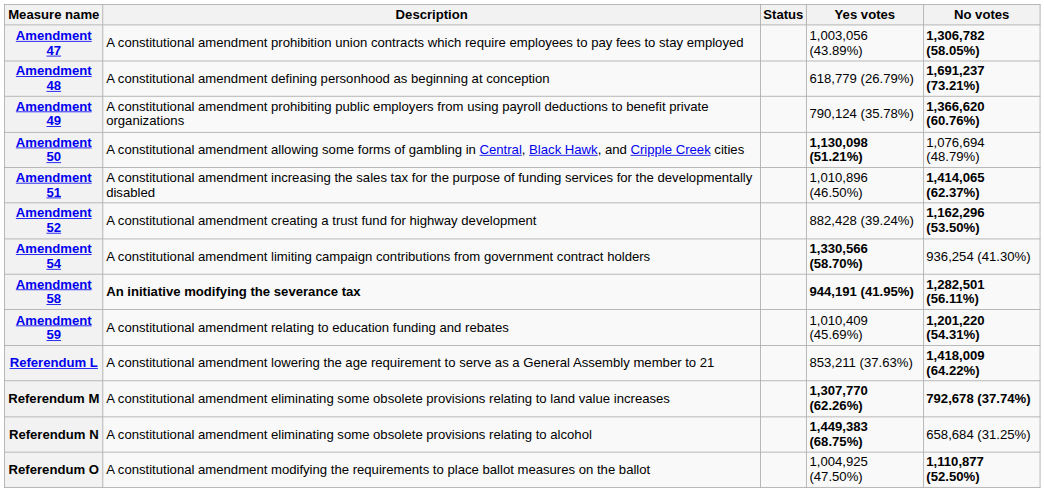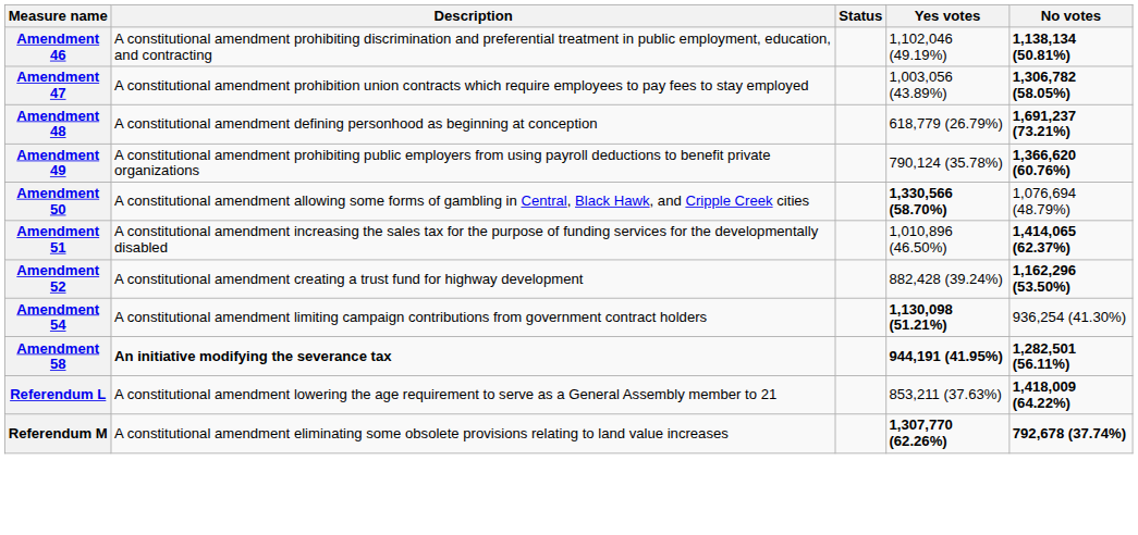 <table class="wikitable sortable plainrowheaders" style="width:100%">
 <tr>
 <th scope="col">Measure name</th>
 <th class="unsortable" scope="col">Description</th>
 <th scope="col">Status</th>
 <th scope="col">Yes votes</th>
 <th scope="col">No votes</th>
+</tr>
+<tr>
+<th scope="row"><a href='#'>Amendment 46</a></th>
+<td>A constitutional amendment prohibiting discrimination and preferential treatment in public employment, education, and contracting</td>
+<td></td>
+<td>1,102,046 (49.19%)</td>
+<td><strong>1,138,134 (50.81%)</strong></td>
 </tr>
 <tr>
 <th scope="row"><a href='#'>Amendment 47</a></th>
 <td>A constitutional amendment prohibition union contracts which require employees to pay fees to stay employed</td>
 <td></td>
 <td>1,003,056 (43.89%)</td>
 <td><strong>1,306,782 (58.05%)</strong></td>
 </tr>
 <tr>
 <th scope="row"><a href='#'>Amendment 48</a></th>
 <td>A constitutional amendment defining personhood as beginning at conception</td>
 <td></td>
 <td>618,779 (26.79%)</td>
 <td><strong>1,691,237 (73.21%)</strong></td>
 </tr>
 <tr>
 <th scope="row"><a href='#'>Amendment 49</a></th>
 <td>A constitutional amendment prohibiting public employers from using payroll deductions to benefit private organizations</td>
 <td></td>
 <td>790,124 (35.78%)</td>
 <td><strong>1,366,620 (60.76%)</strong></td>
 </tr>
 <tr>
 <th scope="row"><a href='#'>Amendment 50</a></th>
 <td>A constitutional amendment allowing some forms of gambling in <a href='#'>Central</a>, <a href='#'>Black Hawk</a>, and <a href='#'>Cripple Creek</a> cities</td>
 <td></td>
-<td><strong>1,130,098 (51.21%)</strong></td>
+<td><strong>1,330,566 (58.70%)</strong></td>
 <td>1,076,694 (48.79%)</td>
 </tr>
 <tr>
 <th scope="row"><a href='#'>Amendment 51</a></th>
 <td>A constitutional amendment increasing the sales tax for the purpose of funding services for the developmentally disabled</td>
 <td></td>
 <td>1,010,896 (46.50%)</td>
 <td><strong>1,414,065 (62.37%)</strong></td>
 </tr>
 <tr>
 <th scope="row"><a href='#'>Amendment 52</a></th>
 <td>A constitutional amendment creating a trust fund for highway development</td>
 <td></td>
 <td>882,428 (39.24%)</td>
 <td><strong>1,162,296 (53.50%)</strong></td>
 </tr>
 <tr>
 <th scope="row"><a href='#'>Amendment 54</a></th>
 <td>A constitutional amendment limiting campaign contributions from government contract holders</td>
 <td></td>
-<td><strong>1,330,566 (58.70%)</strong></td>
+<td><strong>1,130,098 (51.21%)</strong></td>
 <td>936,254 (41.30%)</td>
 </tr>
 <tr>
 <th scope="row"><a href='#'>Amendment 58</a></th>
 <td><strong>An initiative modifying the severance tax</strong></td>
 <td></td>
 <td><strong>944,191 (41.95%)</strong></td>
 <td><strong>1,282,501 (56.11%)</strong></td>
-</tr>
-<tr>
-<th scope="row"><a href='#'>Amendment 59</a></th>
-<td>A constitutional amendment relating to education funding and rebates</td>
-<td></td>
-<td>1,010,409 (45.69%)</td>
-<td><strong>1,201,220 (54.31%)</strong></td>
 </tr>
 <tr>
 <th scope="row"><a href='#'>Referendum L</a></th>
 <td>A constitutional amendment lowering the age requirement to serve as a General Assembly member to 21</td>
 <td></td>
 <td>853,211 (37.63%)</td>
 <td><strong>1,418,009 (64.22%)</strong></td>
 </tr>
 <tr>
 <th scope="row">Referendum M</th>
 <td>A constitutional amendment eliminating some obsolete provisions relating to land value increases</td>
 <td></td>
 <td><strong>1,307,770 (62.26%)</strong></td>
 <td><strong>792,678 (37.74%)</strong></td>
 </tr>
-<tr>
-<th scope="row">Referendum N</th>
-<td>A constitutional amendment eliminating some obsolete provisions relating to alcohol</td>
-<td></td>
-<td><strong>1,449,383 (68.75%)</strong></td>
-<td>658,684 (31.25%)</td>
-</tr>
-<tr>
-<th scope="row">Referendum O</th>
-<td>A constitutional amendment modifying the requirements to place ballot measures on the ballot</td>
-<td></td>
-<td>1,004,925 (47.50%)</td>
-<td><strong>1,110,877 (52.50%)</strong></td>
-</tr>
 </table>
